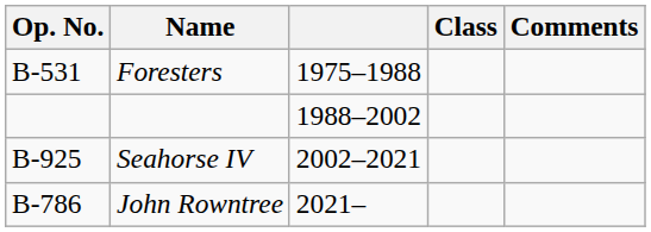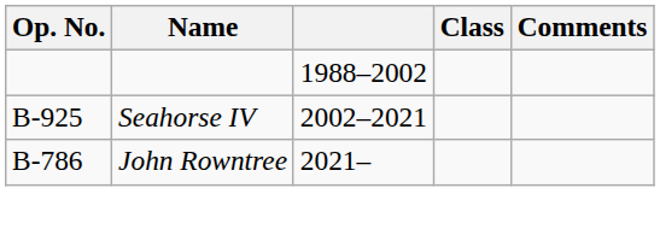 <table class="wikitable">
 <tr>
 <th>Op. No.</th>
 <th>Name</th>
 <th></th>
 <th>Class</th>
 <th>Comments</th>
-</tr>
-<tr>
-<td>B-531</td>
-<td><em>Foresters</em></td>
-<td>1975–1988</td>
-<td></td>
-<td></td>
 </tr>
 <tr>
 <td></td>
 <td></td>
 <td>1988–2002</td>
 <td></td>
 <td></td>
 </tr>
 <tr>
 <td>B-925</td>
 <td><em>Seahorse IV</em></td>
 <td>2002–2021</td>
 <td></td>
 <td></td>
 </tr>
 <tr>
 <td>B-786</td>
 <td><em>John Rowntree</em></td>
 <td>2021–</td>
 <td></td>
 <td></td>
 </tr>
 </table>
